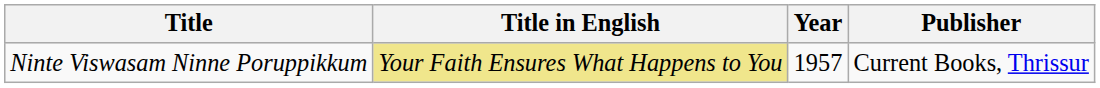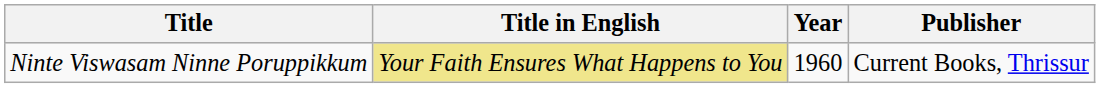 <table class="wikitable">
 <tr>
 <th>Title</th>
 <th>Title in English</th>
 <th>Year</th>
 <th>Publisher</th>
 </tr>
 <tr>
 <td><em>Ninte Viswasam Ninne Poruppikkum</em></td>
 <td style="background: khaki;"><em>Your Faith Ensures What Happens to You</em></td>
-<td>1957</td>
+<td>1960</td>
 <td>Current Books, <a href='#'>Thrissur</a></td>
 </tr>
 </table>
